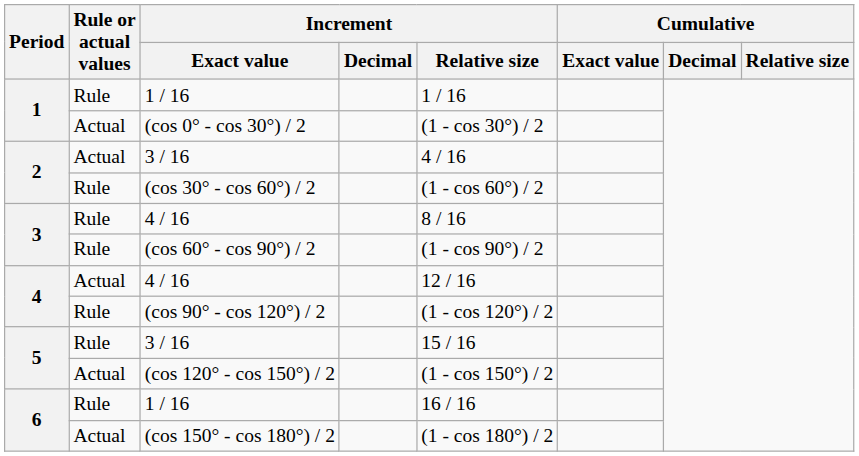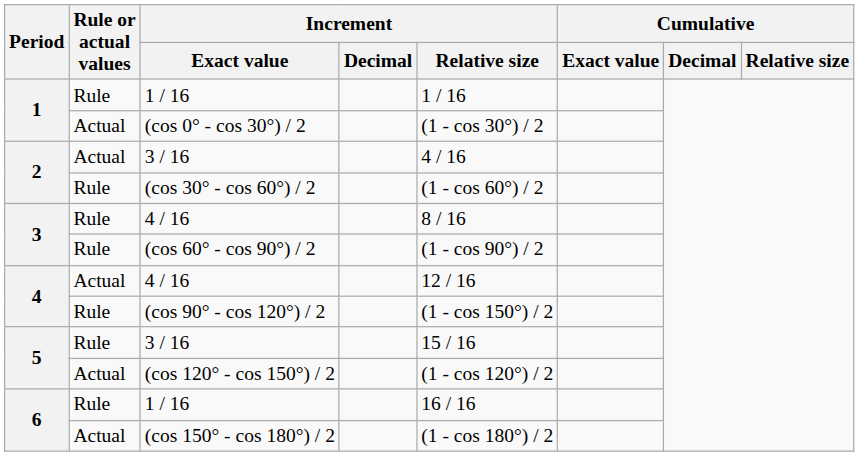 <table class="wikitable">
 <tr>
 <th rowspan="2">Period</th>
 <th rowspan="2">Rule or<br>actual<br>values</th>
 <th colspan="3">Increment</th>
 <th colspan="3">Cumulative</th>
 </tr>
 <tr>
 <th>Exact value</th>
 <th>Decimal</th>
 <th>Relative size</th>
 <th>Exact value</th>
 <th>Decimal</th>
 <th>Relative size</th>
 </tr>
 <tr ->
 <th rowspan="2">1</th>
 <td>Rule</td>
 <td>1 / 16</td>
 <td></td>
 <td>1 / 16</td>
 <td></td>
 </tr>
 <tr>
 <td>Actual</td>
 <td>(cos 0° - cos 30°) / 2</td>
 <td></td>
 <td>(1 - cos 30°) / 2</td>
 <td></td>
 </tr>
 <tr ->
 <th rowspan="2">2</th>
 <td>Actual</td>
 <td>3 / 16</td>
 <td></td>
 <td>4 / 16</td>
 <td></td>
 </tr>
 <tr>
 <td>Rule</td>
 <td>(cos 30° - cos 60°) / 2</td>
 <td></td>
 <td>(1 - cos 60°) / 2</td>
 <td></td>
 </tr>
 <tr ->
 <th rowspan="2">3</th>
 <td>Rule</td>
 <td>4 / 16</td>
 <td></td>
 <td>8 / 16</td>
 <td></td>
 </tr>
 <tr>
 <td>Rule</td>
 <td>(cos 60° - cos 90°) / 2</td>
 <td></td>
 <td>(1 - cos 90°) / 2</td>
 <td></td>
 </tr>
 <tr ->
 <th rowspan="2">4</th>
 <td>Actual</td>
 <td>4 / 16</td>
 <td></td>
 <td>12 / 16</td>
 <td></td>
 </tr>
 <tr>
 <td>Rule</td>
 <td>(cos 90° - cos 120°) / 2</td>
 <td></td>
-<td>(1 - cos 120°) / 2</td>
+<td>(1 - cos 150°) / 2</td>
 <td></td>
 </tr>
 <tr ->
 <th rowspan="2">5</th>
 <td>Rule</td>
 <td>3 / 16</td>
 <td></td>
 <td>15 / 16</td>
 <td></td>
 </tr>
 <tr>
 <td>Actual</td>
 <td>(cos 120° - cos 150°) / 2</td>
 <td></td>
-<td>(1 - cos 150°) / 2</td>
+<td>(1 - cos 120°) / 2</td>
 <td></td>
 </tr>
 <tr ->
 <th rowspan="2">6</th>
 <td>Rule</td>
 <td>1 / 16</td>
 <td></td>
 <td>16 / 16</td>
 <td></td>
 </tr>
 <tr>
 <td>Actual</td>
 <td>(cos 150° - cos 180°) / 2</td>
 <td></td>
 <td>(1 - cos 180°) / 2</td>
 <td></td>
 </tr>
 </table>
